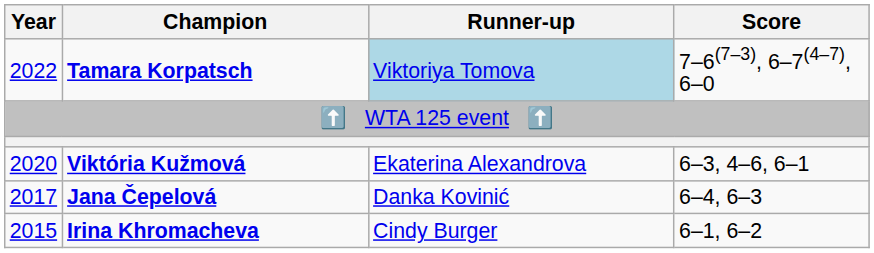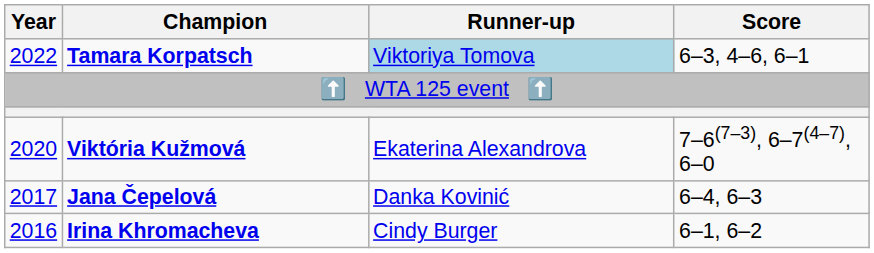 <table class="wikitable" style="font-size:90%">
 <tr>
 <th>Year</th>
 <th width="200">Champion</th>
 <th width="200">Runner-up</th>
 <th width="125">Score</th>
 </tr>
 <tr>
 <td><a href='#'>2022</a></td>
 <td> <strong><a href='#'>Tamara Korpatsch</a></strong></td>
 <td style="background: lightblue;"> <a href='#'>Viktoriya Tomova</a></td>
-<td>7–6<sup>(7–3)</sup>, 6–7<sup>(4–7)</sup>, 6–0</td>
+<td>6–3, 4–6, 6–1</td>
 </tr>
 <tr>
 <td colspan="4" align="center" bgcolor=silver>⬆️   <a href='#'>WTA 125 event</a>   ⬆️</td>
 </tr>
 <tr>
 <th colspan="4"></th>
 </tr>
 <tr>
 <td><a href='#'>2020</a></td>
 <td> <strong><a href='#'>Viktória Kužmová</a></strong></td>
 <td> <a href='#'>Ekaterina Alexandrova</a></td>
-<td>6–3, 4–6, 6–1</td>
+<td>7–6<sup>(7–3)</sup>, 6–7<sup>(4–7)</sup>, 6–0</td>
 </tr>
 <tr>
 <td><a href='#'>2017</a></td>
 <td> <strong><a href='#'>Jana Čepelová</a></strong></td>
 <td> <a href='#'>Danka Kovinić</a></td>
 <td>6–4, 6–3</td>
 </tr>
 <tr>
-<td><a href='#'>2015</a></td>
+<td><a href='#'>2016</a></td>
 <td> <strong><a href='#'>Irina Khromacheva</a></strong></td>
 <td> <a href='#'>Cindy Burger</a></td>
 <td>6–1, 6–2</td>
 </tr>
 </table>
